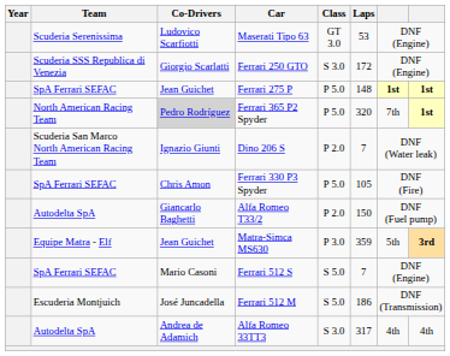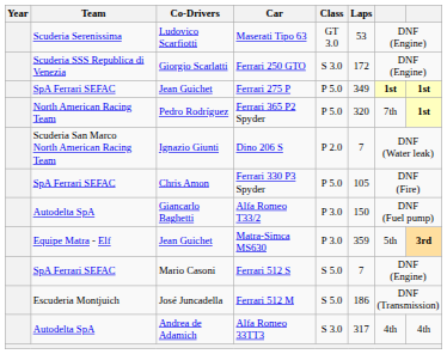 <table class="wikitable" style="text-align:center; font-size:90%">
 <tr>
 <th>Year</th>
 <th>Team</th>
 <th>Co-Drivers</th>
 <th>Car</th>
 <th>Class</th>
 <th>Laps</th>
 <th></th>
 <th></th>
 </tr>
 <tr>
 <th></th>
 <td align="left"> <a href='#'>Scuderia Serenissima</a></td>
 <td align="left"> <a href='#'>Ludovico Scarfiotti</a></td>
 <td align="left"><a href='#'>Maserati Tipo 63</a></td>
 <td>GT 3.0</td>
 <td>53</td>
 <td colspan=2>DNF<br>(Engine)</td>
 </tr>
 <tr>
 <th></th>
 <td align="left"> <a href='#'>Scuderia SSS Republica di Venezia</a></td>
 <td align="left"> <a href='#'>Giorgio Scarlatti</a></td>
 <td align="left"><a href='#'>Ferrari 250 GTO</a></td>
 <td>S 3.0</td>
 <td>172</td>
 <td colspan=2>DNF<br>(Engine)</td>
 </tr>
 <tr>
 <th></th>
 <td align="left"> <a href='#'>SpA Ferrari SEFAC</a></td>
 <td align="left"> <a href='#'>Jean Guichet</a></td>
 <td align="left"><a href='#'>Ferrari 275 P</a></td>
 <td>P 5.0</td>
-<td>148</td>
+<td>349</td>
 <td style="background:#FFFFBF;"><strong>1st</strong></td>
 <td style="background:#FFFFBF;"><strong>1st</strong></td>
 </tr>
 <tr>
 <th></th>
 <td align="left"> <a href='#'>North American Racing Team</a></td>
-<td align="left" style="background: lightgrey;"> <a href='#'>Pedro Rodríguez</a></td>
+<td align="left"> <a href='#'>Pedro Rodríguez</a></td>
 <td align="left"><a href='#'>Ferrari 365 P2</a> Spyder</td>
 <td>P 5.0</td>
 <td>320</td>
 <td>7th</td>
 <td style="background:#ffffbf;"><strong>1st</strong></td>
 </tr>
 <tr>
 <th></th>
 <td align="left"> Scuderia San Marco<br> <a href='#'>North American Racing Team</a></td>
 <td align="left"> <a href='#'>Ignazio Giunti</a></td>
 <td align="left"><a href='#'>Dino 206 S</a></td>
 <td>P 2.0</td>
 <td>7</td>
 <td colspan=2>DNF<br>(Water leak)</td>
 </tr>
 <tr>
 <th></th>
 <td align="left"> <a href='#'>SpA Ferrari SEFAC</a></td>
 <td align="left"> <a href='#'>Chris Amon</a></td>
 <td align="left"><a href='#'>Ferrari 330 P3</a> Spyder</td>
 <td>P 5.0</td>
 <td>105</td>
 <td colspan=2>DNF<br>(Fire)</td>
 </tr>
 <tr>
 <th></th>
 <td align="left"> <a href='#'>Autodelta SpA</a></td>
 <td align="left"> <a href='#'>Giancarlo Baghetti</a></td>
 <td align="left"><a href='#'>Alfa Romeo T33/2</a></td>
-<td>P 2.0</td>
+<td>P 3.0</td>
 <td>150</td>
 <td colspan=2>DNF<br>(Fuel pump)</td>
 </tr>
 <tr>
 <th></th>
 <td align="left"> <a href='#'>Equipe Matra</a> - <a href='#'>Elf</a></td>
 <td align="left"> <a href='#'>Jean Guichet</a></td>
 <td align="left"><a href='#'>Matra-Simca MS630</a></td>
 <td>P 3.0</td>
 <td>359</td>
 <td>5th</td>
 <td style="background:#FFDF9F;"><strong>3rd</strong></td>
 </tr>
 <tr>
 <th></th>
 <td align="left"> <a href='#'>SpA Ferrari SEFAC</a></td>
 <td align="left"> Mario Casoni</td>
 <td align="left"><a href='#'>Ferrari 512 S</a></td>
 <td>S 5.0</td>
 <td>7</td>
 <td colspan=2>DNF<br>(Engine)</td>
 </tr>
 <tr>
 <th></th>
 <td align="left"> Escuderia Montjuich</td>
 <td align="left"> José Juncadella</td>
 <td align="left"><a href='#'>Ferrari 512 M</a></td>
 <td>S 5.0</td>
 <td>186</td>
 <td colspan=2>DNF<br>(Transmission)</td>
 </tr>
 <tr>
 <th></th>
 <td align="left"> <a href='#'>Autodelta SpA</a></td>
 <td align="left"> <a href='#'>Andrea de Adamich</a></td>
 <td align="left"><a href='#'>Alfa Romeo 33TT3</a></td>
 <td>S 3.0</td>
 <td>317</td>
 <td>4th</td>
 <td>4th</td>
 </tr>
 <tr>
 <th colspan="8"></th>
 </tr>
 </table>
